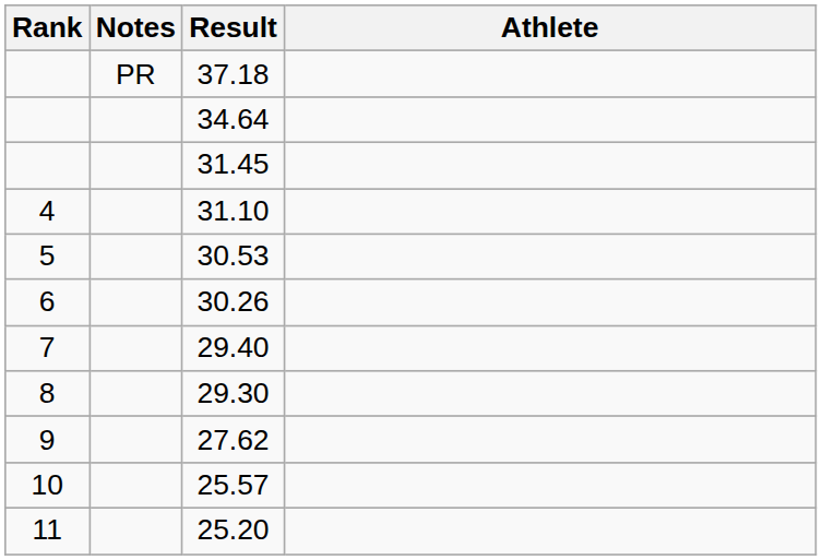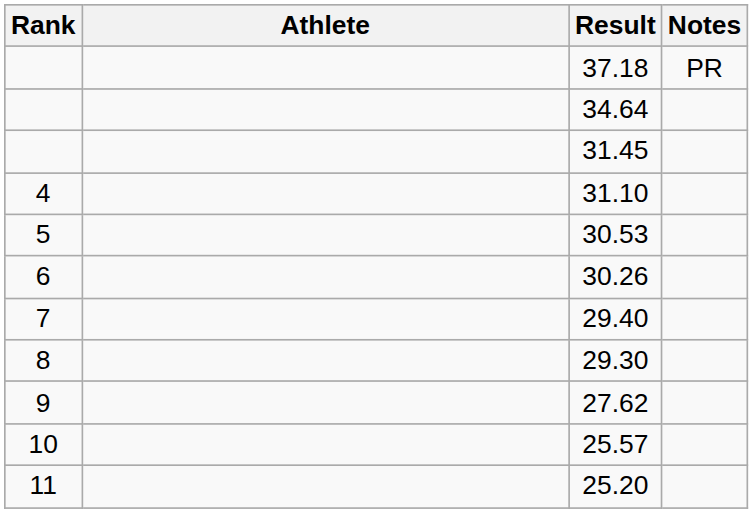 <table class="wikitable" style="text-align:center">
 <tr>
 <th>Rank</th>
+<th Style="width:18em">Athlete</th>
+<th>Result</th>
 <th>Notes</th>
-<th>Result</th>
-<th Style="width:18em">Athlete</th>
 </tr>
 <tr>
 <td></td>
+<td style="text-align:left"></td>
+<td>37.18</td>
 <td>PR</td>
-<td>37.18</td>
-<td style="text-align:left"></td>
 </tr>
 <tr>
 <td></td>
+<td style="text-align:left"></td>
+<td>34.64</td>
 <td></td>
-<td>34.64</td>
-<td style="text-align:left"></td>
 </tr>
 <tr>
 <td></td>
+<td style="text-align:left"></td>
+<td>31.45</td>
 <td></td>
-<td>31.45</td>
-<td style="text-align:left"></td>
 </tr>
 <tr>
 <td>4</td>
+<td style="text-align:left"></td>
+<td>31.10</td>
 <td></td>
-<td>31.10</td>
-<td style="text-align:left"></td>
 </tr>
 <tr>
 <td>5</td>
+<td style="text-align:left"></td>
+<td>30.53</td>
 <td></td>
-<td>30.53</td>
-<td style="text-align:left"></td>
 </tr>
 <tr>
 <td>6</td>
+<td style="text-align:left"></td>
+<td>30.26</td>
 <td></td>
-<td>30.26</td>
-<td style="text-align:left"></td>
 </tr>
 <tr>
 <td>7</td>
+<td style="text-align:left"></td>
+<td>29.40</td>
 <td></td>
-<td>29.40</td>
-<td style="text-align:left"></td>
 </tr>
 <tr>
 <td>8</td>
+<td style="text-align:left"></td>
+<td>29.30</td>
 <td></td>
-<td>29.30</td>
-<td style="text-align:left"></td>
 </tr>
 <tr>
 <td>9</td>
+<td style="text-align:left"></td>
+<td>27.62</td>
 <td></td>
-<td>27.62</td>
-<td style="text-align:left"></td>
 </tr>
 <tr>
 <td>10</td>
+<td style="text-align:left"></td>
+<td>25.57</td>
 <td></td>
-<td>25.57</td>
-<td style="text-align:left"></td>
 </tr>
 <tr>
 <td>11</td>
+<td style="text-align:left"></td>
+<td>25.20</td>
 <td></td>
-<td>25.20</td>
-<td style="text-align:left"></td>
 </tr>
 </table>
